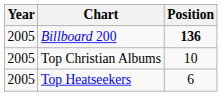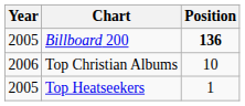 <table class="wikitable" | style="text-align:left;"|>
 <tr>
 <th>Year</th>
 <th>Chart</th>
 <th>Position</th>
 </tr>
 <tr>
 <td>2005</td>
 <td><a href='#'><em>Billboard</em> 200</a></td>
 <td style="text-align:center;"><strong>136</strong></td>
 </tr>
 <tr>
-<td>2005</td>
+<td>2006</td>
 <td>Top Christian Albums</td>
 <td style="text-align:center;">10</td>
 </tr>
 <tr>
 <td>2005</td>
 <td><a href='#'>Top Heatseekers</a></td>
-<td style="text-align:center;">6</td>
+<td style="text-align:center;">1</td>
 </tr>
 </table>
